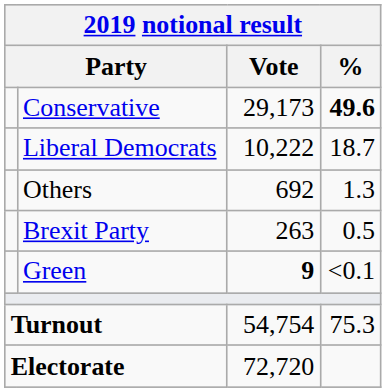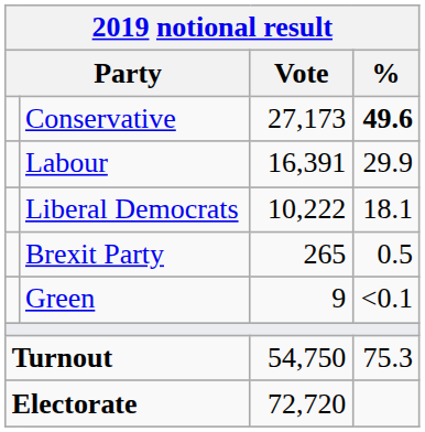 <table class="wikitable">
 <tr>
 <th colspan="4"><a href='#'>2019</a> <a href='#'>notional result</a></th>
 </tr>
 <tr>
 <th bgcolor="#DDDDFF" width="130px" colspan="2">Party</th>
 <th bgcolor="#DDDDFF" width="50px">Vote</th>
 <th bgcolor="#DDDDFF" width="30px">%</th>
 </tr>
 <tr>
 <td></td>
 <td><a href='#'>Conservative</a></td>
-<td align=right>29,173</td>
+<td align=right>27,173</td>
 <td align=right><strong>49.6</strong></td>
+</tr>
+<tr>
+<td></td>
+<td><a href='#'>Labour</a></td>
+<td align=right>16,391</td>
+<td align=right>29.9</td>
 </tr>
 <tr>
 <td></td>
 <td><a href='#'>Liberal Democrats</a></td>
 <td align=right>10,222</td>
-<td align=right>18.7</td>
-</tr>
-<tr>
-<td></td>
-<td>Others</td>
-<td align=right>692</td>
-<td align=right>1.3</td>
+<td align=right>18.1</td>
 </tr>
 <tr>
 <td></td>
 <td><a href='#'>Brexit Party</a></td>
-<td align=right>263</td>
+<td align=right>265</td>
 <td align=right>0.5</td>
 </tr>
 <tr>
 <td></td>
 <td><a href='#'>Green</a></td>
-<td align=right><strong>9</strong></td>
+<td align=right>9</td>
 <td align=right><0.1</td>
 </tr>
 <tr>
 <td colspan="4" bgcolor="#EAECF0"></td>
 </tr>
 <tr>
 <td colspan="2"><strong>Turnout</strong></td>
-<td align=right>54,754</td>
+<td align=right>54,750</td>
 <td align=right>75.3</td>
 </tr>
 <tr>
 <td colspan="2"><strong>Electorate</strong></td>
 <td align=right>72,720</td>
 </tr>
 </table>
